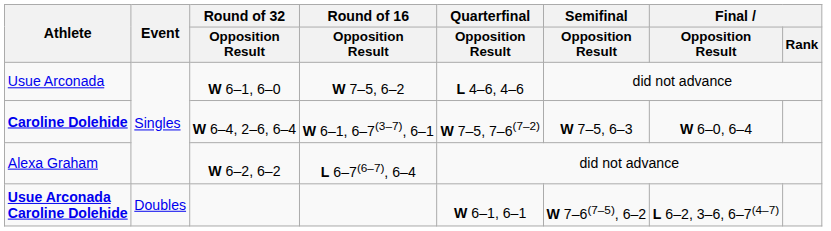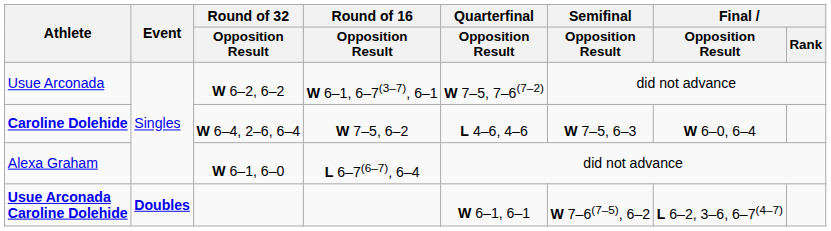 <table class=wikitable style=font-size:90%;text-align:center>
 <tr>
 <th rowspan=2>Athlete</th>
 <th rowspan=2>Event</th>
 <th>Round of 32</th>
 <th>Round of 16</th>
 <th>Quarterfinal</th>
 <th>Semifinal</th>
 <th colspan=2>Final / </th>
 </tr>
 <tr style=font-size:95%>
 <th>Opposition<br>Result</th>
 <th>Opposition<br>Result</th>
 <th>Opposition<br>Result</th>
 <th>Opposition<br>Result</th>
 <th>Opposition<br>Result</th>
 <th>Rank</th>
 </tr>
 <tr>
 <td align=left><a href='#'>Usue Arconada</a></td>
 <td align=left rowspan=3><a href='#'>Singles</a></td>
-<td><br><strong>W</strong> 6–1, 6–0</td>
-<td><br><strong>W</strong> 7–5, 6–2</td>
-<td><br><strong>L</strong> 4–6, 4–6</td>
+<td><br><strong>W</strong> 6–2, 6–2</td>
+<td><br><strong>W</strong> 6–1, 6–7<sup>(3–7)</sup>, 6–1</td>
+<td><br><strong>W</strong> 7–5, 7–6<sup>(7–2)</sup></td>
 <td colspan=3>did not advance</td>
 </tr>
 <tr>
 <td align=left><strong><a href='#'>Caroline Dolehide</a></strong></td>
 <td><br><strong>W</strong> 6–4, 2–6, 6–4</td>
-<td><br><strong>W</strong> 6–1, 6–7<sup>(3–7)</sup>, 6–1</td>
-<td><br><strong>W</strong> 7–5, 7–6<sup>(7–2)</sup></td>
+<td><br><strong>W</strong> 7–5, 6–2</td>
+<td><br><strong>L</strong> 4–6, 4–6</td>
 <td><br><strong>W</strong> 7–5, 6–3</td>
 <td><br><strong>W</strong> 6–0, 6–4</td>
 <td></td>
 </tr>
 <tr>
 <td align=left><a href='#'>Alexa Graham</a></td>
-<td><br><strong>W</strong> 6–2, 6–2</td>
+<td><br><strong>W</strong> 6–1, 6–0</td>
 <td><br><strong>L</strong> 6–7<sup>(6–7)</sup>, 6–4</td>
 <td colspan=4>did not advance</td>
 </tr>
 <tr>
 <td align=left><strong><a href='#'>Usue Arconada</a><br><a href='#'>Caroline Dolehide</a></strong></td>
-<td align=left><a href='#'>Doubles</a></td>
+<td align=left><strong><a href='#'>Doubles</a></strong></td>
 <td></td>
 <td></td>
 <td><br><strong>W</strong> 6–1, 6–1</td>
 <td><br><strong>W</strong> 7–6<sup>(7–5)</sup>, 6–2</td>
 <td><br><strong>L</strong> 6–2, 3–6, 6–7<sup>(4–7)</sup></td>
 <td></td>
 </tr>
 </table>
